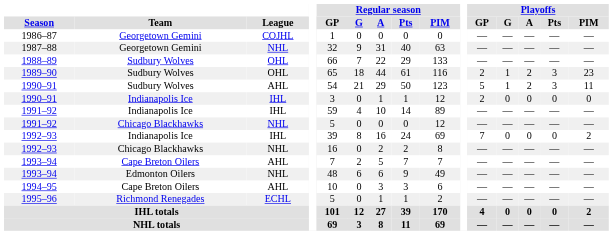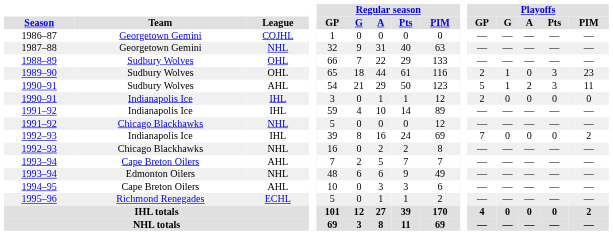 <table border="0" cellpadding="1" cellspacing="0" style="text-align:center; width:60em">
 <tr bgcolor="#e0e0e0">
 <th colspan="3" bgcolor="#ffffff"> </th>
 <th rowspan="99" bgcolor="#ffffff"> </th>
 <th colspan="5"><a href='#'>Regular season</a></th>
 <th rowspan="99" bgcolor="#ffffff"> </th>
 <th colspan="5"><a href='#'>Playoffs</a></th>
 </tr>
 <tr bgcolor="#e0e0e0">
 <th><a href='#'>Season</a></th>
 <th>Team</th>
 <th>League</th>
 <th>GP</th>
 <th><a href='#'>G</a></th>
 <th><a href='#'>A</a></th>
 <th><a href='#'>Pts</a></th>
 <th><a href='#'>PIM</a></th>
 <th>GP</th>
 <th>G</th>
 <th>A</th>
 <th>Pts</th>
 <th>PIM</th>
 </tr>
 <tr>
 <td>1986–87</td>
 <td><a href='#'>Georgetown Gemini</a></td>
 <td><a href='#'>COJHL</a></td>
 <td>1</td>
 <td>0</td>
 <td>0</td>
 <td>0</td>
 <td>0</td>
 <td>—</td>
 <td>—</td>
 <td>—</td>
 <td>—</td>
 <td>—</td>
 </tr>
 <tr bgcolor="#f0f0f0">
 <td>1987–88</td>
 <td>Georgetown Gemini</td>
 <td><a href='#'>NHL</a></td>
 <td>32</td>
 <td>9</td>
 <td>31</td>
 <td>40</td>
 <td>63</td>
 <td>—</td>
 <td>—</td>
 <td>—</td>
 <td>—</td>
 <td>—</td>
 </tr>
 <tr>
 <td><a href='#'>1988–89</a></td>
 <td><a href='#'>Sudbury Wolves</a></td>
 <td><a href='#'>OHL</a></td>
 <td>66</td>
 <td>7</td>
 <td>22</td>
 <td>29</td>
 <td>133</td>
 <td>—</td>
 <td>—</td>
 <td>—</td>
 <td>—</td>
 <td>—</td>
 </tr>
 <tr bgcolor="#f0f0f0">
 <td><a href='#'>1989–90</a></td>
 <td>Sudbury Wolves</td>
 <td>OHL</td>
 <td>65</td>
 <td>18</td>
 <td>44</td>
 <td>61</td>
 <td>116</td>
 <td>2</td>
 <td>1</td>
-<td>2</td>
+<td>0</td>
 <td>3</td>
 <td>23</td>
 </tr>
 <tr>
 <td><a href='#'>1990–91</a></td>
 <td>Sudbury Wolves</td>
 <td>AHL</td>
 <td>54</td>
 <td>21</td>
 <td>29</td>
 <td>50</td>
 <td>123</td>
 <td>5</td>
 <td>1</td>
 <td>2</td>
 <td>3</td>
 <td>11</td>
 </tr>
 <tr bgcolor="#f0f0f0">
 <td><a href='#'>1990–91</a></td>
 <td><a href='#'>Indianapolis Ice</a></td>
 <td><a href='#'>IHL</a></td>
 <td>3</td>
 <td>0</td>
 <td>1</td>
 <td>1</td>
 <td>12</td>
 <td>2</td>
 <td>0</td>
 <td>0</td>
 <td>0</td>
 <td>0</td>
 </tr>
 <tr>
 <td><a href='#'>1991–92</a></td>
 <td>Indianapolis Ice</td>
 <td>IHL</td>
 <td>59</td>
 <td>4</td>
 <td>10</td>
 <td>14</td>
 <td>89</td>
 <td>—</td>
 <td>—</td>
 <td>—</td>
 <td>—</td>
 <td>—</td>
 </tr>
 <tr bgcolor="#f0f0f0">
 <td><a href='#'>1991–92</a></td>
 <td><a href='#'>Chicago Blackhawks</a></td>
 <td><a href='#'>NHL</a></td>
 <td>5</td>
 <td>0</td>
 <td>0</td>
 <td>0</td>
 <td>12</td>
 <td>—</td>
 <td>—</td>
 <td>—</td>
 <td>—</td>
 <td>—</td>
 </tr>
 <tr>
 <td><a href='#'>1992–93</a></td>
 <td>Indianapolis Ice</td>
 <td>IHL</td>
 <td>39</td>
 <td>8</td>
 <td>16</td>
 <td>24</td>
 <td>69</td>
 <td>7</td>
 <td>0</td>
 <td>0</td>
 <td>0</td>
 <td>2</td>
 </tr>
 <tr bgcolor="#f0f0f0">
 <td><a href='#'>1992–93</a></td>
 <td>Chicago Blackhawks</td>
 <td>NHL</td>
 <td>16</td>
 <td>0</td>
 <td>2</td>
 <td>2</td>
 <td>8</td>
 <td>—</td>
 <td>—</td>
 <td>—</td>
 <td>—</td>
 <td>—</td>
 </tr>
 <tr>
 <td><a href='#'>1993–94</a></td>
 <td><a href='#'>Cape Breton Oilers</a></td>
 <td>AHL</td>
 <td>7</td>
 <td>2</td>
 <td>5</td>
 <td>7</td>
 <td>7</td>
 <td>—</td>
 <td>—</td>
 <td>—</td>
 <td>—</td>
 <td>—</td>
 </tr>
 <tr bgcolor="#f0f0f0">
 <td><a href='#'>1993–94</a></td>
 <td>Edmonton Oilers</td>
 <td>NHL</td>
 <td>48</td>
 <td>6</td>
 <td>6</td>
 <td>9</td>
 <td>49</td>
 <td>—</td>
 <td>—</td>
 <td>—</td>
 <td>—</td>
 <td>—</td>
 </tr>
 <tr>
 <td><a href='#'>1994–95</a></td>
 <td>Cape Breton Oilers</td>
 <td>AHL</td>
 <td>10</td>
 <td>0</td>
 <td>3</td>
 <td>3</td>
 <td>6</td>
 <td>—</td>
 <td>—</td>
 <td>—</td>
 <td>—</td>
 <td>—</td>
 </tr>
 <tr bgcolor="#f0f0f0">
 <td><a href='#'>1995–96</a></td>
 <td><a href='#'>Richmond Renegades</a></td>
 <td><a href='#'>ECHL</a></td>
 <td>5</td>
 <td>0</td>
 <td>1</td>
 <td>1</td>
 <td>2</td>
 <td>—</td>
 <td>—</td>
 <td>—</td>
 <td>—</td>
 <td>—</td>
 </tr>
 <tr bgcolor="#e0e0e0">
 <th colspan=3>IHL totals</th>
 <th>101</th>
 <th>12</th>
 <th>27</th>
 <th>39</th>
 <th>170</th>
 <th>4</th>
 <th>0</th>
 <th>0</th>
 <th>0</th>
 <th>2</th>
 </tr>
 <tr bgcolor="#e0e0e0">
 <th colspan=3>NHL totals</th>
 <th>69</th>
 <th>3</th>
 <th>8</th>
 <th>11</th>
 <th>69</th>
 <th>—</th>
 <th>—</th>
 <th>—</th>
 <th>—</th>
 <th>—</th>
 </tr>
 </table>
